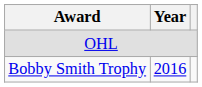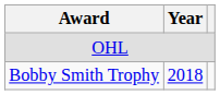 <table class="wikitable">
 <tr>
 <th>Award</th>
 <th>Year</th>
 <th></th>
 </tr>
 <tr ALIGN="center" bgcolor="#e0e0e0">
 <td colspan="3"><a href='#'>OHL</a></td>
 </tr>
 <tr>
 <td><a href='#'>Bobby Smith Trophy</a></td>
-<td><a href='#'>2016</a></td>
+<td><a href='#'>2018</a></td>
 <td></td>
 </tr>
 </table>
